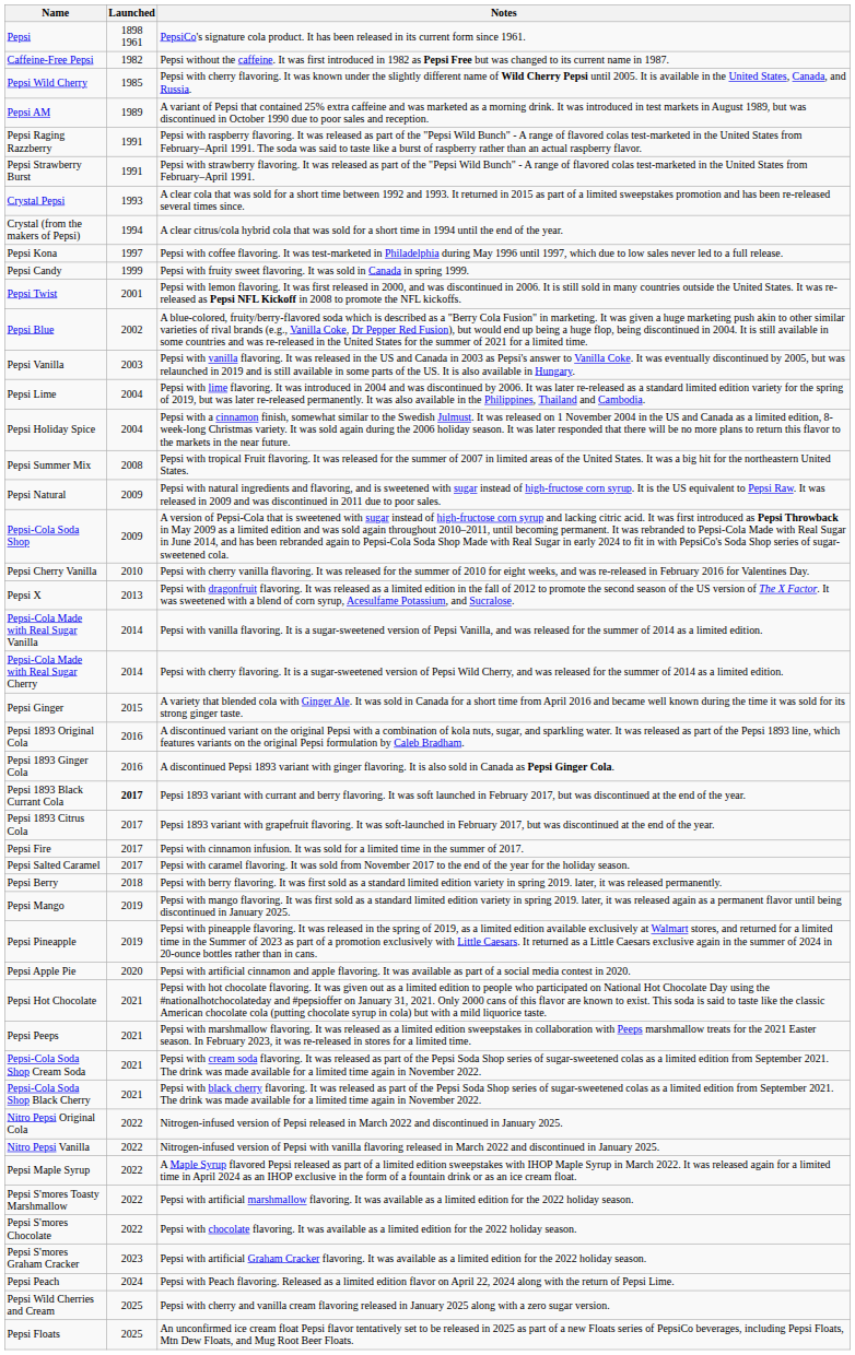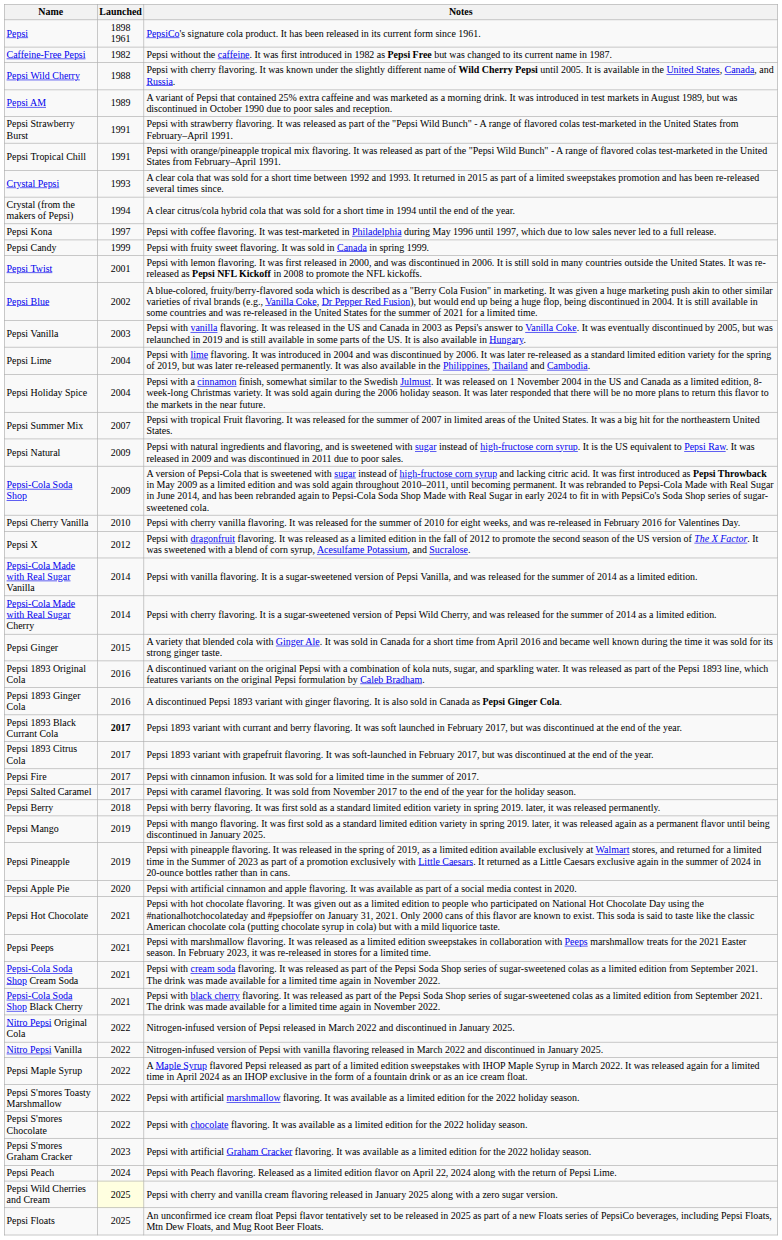 <table class="wikitable">
 <tr>
 <th width=12%>Name</th>
 <th>Launched</th>
 <th>Notes</th>
 </tr>
 <tr>
 <td><a href='#'>Pepsi</a></td>
 <td style="text-align:center;">1898<br>1961</td>
 <td><a href='#'>PepsiCo</a>'s signature cola product. It has been released in its current form since 1961.</td>
 </tr>
 <tr>
 <td><a href='#'>Caffeine-Free Pepsi</a></td>
 <td style="text-align:center;">1982</td>
 <td>Pepsi without the <a href='#'>caffeine</a>. It was first introduced in 1982 as <strong>Pepsi Free</strong> but was changed to its current name in 1987.</td>
 </tr>
 <tr>
 <td><a href='#'>Pepsi Wild Cherry</a></td>
-<td style="text-align:center;">1985</td>
+<td style="text-align:center;">1988</td>
 <td>Pepsi with cherry flavoring. It was known under the slightly different name of <strong>Wild Cherry Pepsi</strong> until 2005. It is available in the <a href='#'>United States</a>, <a href='#'>Canada</a>, and <a href='#'>Russia</a>.</td>
 </tr>
 <tr>
 <td><a href='#'>Pepsi AM</a></td>
 <td style="text-align:center;">1989</td>
 <td>A variant of Pepsi that contained 25% extra caffeine and was marketed as a morning drink. It was introduced in test markets in August 1989, but was discontinued in October 1990 due to poor sales and reception.</td>
 </tr>
 <tr>
-<td>Pepsi Raging Razzberry</td>
-<td style="text-align:center;">1991</td>
-<td>Pepsi with raspberry flavoring. It was released as part of the "Pepsi Wild Bunch" - A range of flavored colas test-marketed in the United States from February–April 1991. The soda was said to taste like a burst of raspberry rather than an actual raspberry flavor.</td>
-</tr>
-<tr>
 <td>Pepsi Strawberry Burst</td>
 <td style="text-align:center;">1991</td>
 <td>Pepsi with strawberry flavoring. It was released as part of the "Pepsi Wild Bunch" - A range of flavored colas test-marketed in the United States from February–April 1991.</td>
+</tr>
+<tr>
+<td>Pepsi Tropical Chill</td>
+<td style="text-align:center;">1991</td>
+<td>Pepsi with orange/pineapple tropical mix flavoring. It was released as part of the "Pepsi Wild Bunch" - A range of flavored colas test-marketed in the United States from February–April 1991.</td>
 </tr>
 <tr>
 <td><a href='#'>Crystal Pepsi</a></td>
 <td style="text-align:center;">1993</td>
 <td>A clear cola that was sold for a short time between 1992 and 1993. It returned in 2015 as part of a limited sweepstakes promotion and has been re-released several times since.</td>
 </tr>
 <tr>
 <td>Crystal (from the makers of Pepsi)</td>
 <td style="text-align:center;">1994</td>
 <td>A clear citrus/cola hybrid cola that was sold for a short time in 1994 until the end of the year.</td>
 </tr>
 <tr>
 <td>Pepsi Kona</td>
 <td style="text-align:center;">1997</td>
 <td>Pepsi with coffee flavoring. It was test-marketed in <a href='#'>Philadelphia</a> during May 1996 until 1997, which due to low sales  never led to a full release.</td>
 </tr>
 <tr>
 <td>Pepsi Candy</td>
 <td style="text-align:center;">1999</td>
 <td>Pepsi with fruity sweet flavoring. It was sold in <a href='#'>Canada</a> in spring 1999.</td>
 </tr>
 <tr>
 <td><a href='#'>Pepsi Twist</a></td>
 <td style="text-align:center;">2001</td>
 <td>Pepsi with lemon flavoring. It was first released in 2000, and was discontinued in 2006. It is still sold in many countries outside the United States. It was re-released as <strong>Pepsi NFL Kickoff</strong> in 2008 to promote the NFL kickoffs.</td>
 </tr>
 <tr>
 <td><a href='#'>Pepsi Blue</a></td>
 <td style="text-align:center;">2002</td>
 <td>A blue-colored, fruity/berry-flavored soda which is described as a "Berry Cola Fusion" in marketing. It was given a huge marketing push akin to other similar varieties of rival brands (e.g., <a href='#'>Vanilla Coke</a>, <a href='#'>Dr Pepper Red Fusion</a>), but would end up being a huge flop, being discontinued in 2004. It is still available in some countries and was re-released in the United States for the summer of 2021 for a limited time.</td>
 </tr>
 <tr>
 <td>Pepsi Vanilla</td>
 <td style="text-align:center;">2003</td>
 <td>Pepsi with <a href='#'>vanilla</a> flavoring. It was released in the US and Canada in 2003 as Pepsi's answer to <a href='#'>Vanilla Coke</a>. It was eventually discontinued by 2005, but was relaunched in 2019 and is still available in some parts of the US. It is also available in <a href='#'>Hungary</a>.</td>
 </tr>
 <tr>
 <td>Pepsi Lime</td>
 <td style="text-align:center;">2004</td>
 <td>Pepsi with <a href='#'>lime</a> flavoring. It was introduced in 2004 and was discontinued by 2006. It was later re-released as a standard limited edition variety for the spring of 2019, but was later re-released permanently. It was also available in the <a href='#'>Philippines</a>, <a href='#'>Thailand</a> and <a href='#'>Cambodia</a>.</td>
 </tr>
 <tr>
 <td>Pepsi Holiday Spice</td>
 <td style="text-align:center;">2004</td>
 <td>Pepsi with a <a href='#'>cinnamon</a> finish, somewhat similar to the Swedish <a href='#'>Julmust</a>. It was released on 1 November 2004 in the US and Canada as a limited edition, 8-week-long Christmas variety. It was sold again during the 2006 holiday season. It was later responded that there will be no more plans to return this flavor to the markets in the near future.</td>
 </tr>
 <tr>
 <td>Pepsi Summer Mix</td>
-<td style="text-align:center;">2008</td>
+<td style="text-align:center;">2007</td>
 <td>Pepsi with tropical Fruit flavoring. It was released for the summer of 2007 in limited areas of the United States. It was a big hit for the northeastern United States.</td>
 </tr>
 <tr>
 <td>Pepsi Natural</td>
 <td style="text-align:center;">2009</td>
 <td>Pepsi with natural ingredients and flavoring, and is sweetened with <a href='#'>sugar</a> instead of <a href='#'>high-fructose corn syrup</a>. It is the US equivalent to <a href='#'>Pepsi Raw</a>. It was released in 2009 and was discontinued in 2011 due to poor sales.</td>
 </tr>
 <tr>
 <td><a href='#'>Pepsi-Cola Soda Shop</a></td>
 <td style="text-align:center;">2009</td>
 <td>A version of Pepsi-Cola that is sweetened with <a href='#'>sugar</a> instead of <a href='#'>high-fructose corn syrup</a> and lacking citric acid. It was first introduced as <strong>Pepsi Throwback</strong> in May 2009 as a limited edition and was sold again throughout 2010–2011, until becoming permanent. It was rebranded to Pepsi-Cola Made with Real Sugar in June 2014, and has been rebranded again to Pepsi-Cola Soda Shop Made with Real Sugar in early 2024 to fit in with PepsiCo's Soda Shop series of sugar-sweetened cola.</td>
 </tr>
 <tr>
 <td>Pepsi Cherry Vanilla</td>
 <td style="text-align:center;">2010</td>
 <td>Pepsi with cherry vanilla flavoring. It was released for the summer of 2010 for eight weeks, and was re-released in February 2016 for Valentines Day.</td>
 </tr>
 <tr>
 <td>Pepsi X</td>
-<td style="text-align:center;">2013</td>
+<td style="text-align:center;">2012</td>
 <td>Pepsi with <a href='#'>dragonfruit</a> flavoring. It was released as a limited edition in the fall of 2012 to promote the second season of the US version of <em><a href='#'>The X Factor</a></em>. It was sweetened with a blend of corn syrup, <a href='#'>Acesulfame Potassium</a>, and <a href='#'>Sucralose</a>.</td>
 </tr>
 <tr>
 <td><a href='#'>Pepsi-Cola Made with Real Sugar</a> Vanilla</td>
 <td style="text-align:center;">2014</td>
 <td>Pepsi with vanilla flavoring. It is a sugar-sweetened version of Pepsi Vanilla, and was released for the summer of 2014 as a limited edition.</td>
 </tr>
 <tr>
 <td><a href='#'>Pepsi-Cola Made with Real Sugar</a> Cherry</td>
 <td style="text-align:center;">2014</td>
 <td>Pepsi with cherry flavoring. It is a sugar-sweetened version of Pepsi Wild Cherry, and was released for the summer of 2014 as a limited edition.</td>
 </tr>
 <tr>
 <td>Pepsi Ginger</td>
 <td style="text-align:center;">2015</td>
 <td>A variety that blended cola with <a href='#'>Ginger Ale</a>. It was sold in Canada for a short time from April 2016 and became well known during the time it was sold for its strong ginger taste.</td>
 </tr>
 <tr>
 <td>Pepsi 1893 Original Cola</td>
 <td style="text-align:center;">2016</td>
 <td>A discontinued variant on the original Pepsi with a combination of kola nuts, sugar, and sparkling water. It was released as part of the Pepsi 1893 line, which features variants on the original Pepsi formulation by <a href='#'>Caleb Bradham</a>.</td>
 </tr>
 <tr>
 <td>Pepsi 1893 Ginger Cola</td>
 <td style="text-align:center;">2016</td>
 <td>A discontinued Pepsi 1893 variant with ginger flavoring. It is also sold in Canada as <strong>Pepsi Ginger Cola</strong>.</td>
 </tr>
 <tr>
 <td>Pepsi 1893 Black Currant  Cola</td>
 <td style="text-align:center;"><strong>2017</strong></td>
 <td>Pepsi 1893 variant with currant and berry flavoring. It was soft launched in February 2017, but was discontinued at the end of the year.</td>
 </tr>
 <tr>
 <td>Pepsi 1893 Citrus Cola</td>
 <td style="text-align:center;">2017</td>
 <td>Pepsi 1893 variant with grapefruit flavoring. It was soft-launched in February 2017, but was discontinued at the end of the year.</td>
 </tr>
 <tr>
 <td>Pepsi Fire</td>
 <td style="text-align:center;">2017</td>
 <td>Pepsi with cinnamon infusion. It was sold for a limited time in the summer of 2017.</td>
 </tr>
 <tr>
 <td>Pepsi Salted Caramel</td>
 <td style="text-align:center;">2017</td>
 <td>Pepsi with caramel flavoring. It was sold from November 2017 to the end of the year for the holiday season.</td>
 </tr>
 <tr>
 <td>Pepsi Berry</td>
 <td style="text-align:center;">2018</td>
 <td>Pepsi with berry flavoring. It was first sold as a standard limited edition variety in spring 2019. later, it was released permanently.</td>
 </tr>
 <tr>
 <td>Pepsi Mango</td>
 <td style="text-align:center;">2019</td>
 <td>Pepsi with mango flavoring. It was first sold as a standard limited edition variety in spring 2019. later, it was released again as a permanent flavor until being discontinued in January 2025.</td>
 </tr>
 <tr>
 <td>Pepsi Pineapple</td>
 <td style="text-align:center;">2019</td>
 <td>Pepsi with pineapple flavoring. It was released in the spring of 2019, as a limited edition available exclusively at <a href='#'>Walmart</a> stores, and returned for a limited time in the Summer of 2023 as part of a promotion exclusively with <a href='#'>Little Caesars</a>. It returned as a Little Caesars exclusive again in the summer of 2024 in 20-ounce bottles rather than in cans.</td>
 </tr>
 <tr>
 <td>Pepsi Apple Pie</td>
 <td style="text-align:center;">2020</td>
 <td>Pepsi with artificial cinnamon and apple flavoring. It was available as part of a social media contest in 2020.</td>
 </tr>
 <tr>
 <td>Pepsi Hot Chocolate</td>
 <td style="text-align:center;">2021</td>
 <td>Pepsi with hot chocolate  flavoring. It was given out as a limited edition to people who participated on National Hot Chocolate Day using the #nationalhotchocolateday and #pepsioffer on January 31, 2021. Only 2000 cans of this flavor are known to exist. This soda is said to taste like the classic American chocolate cola (putting chocolate syrup in cola) but with a mild liquorice taste.</td>
 </tr>
 <tr>
 <td>Pepsi Peeps</td>
 <td style="text-align:center;">2021</td>
 <td>Pepsi with marshmallow flavoring. It was released as a limited edition sweepstakes in collaboration with <a href='#'>Peeps</a> marshmallow treats for the 2021 Easter season. In February 2023, it was re-released in stores for a limited time.</td>
 </tr>
 <tr>
 <td><a href='#'>Pepsi-Cola Soda Shop</a> Cream Soda</td>
 <td style="text-align:center;">2021</td>
 <td>Pepsi with <a href='#'>cream soda</a> flavoring. It was released as part of the Pepsi Soda Shop series of sugar-sweetened colas as a limited edition from September 2021. The drink was made available for a limited time again in November 2022.</td>
 </tr>
 <tr>
 <td><a href='#'>Pepsi-Cola Soda Shop</a> Black Cherry</td>
 <td style="text-align:center;">2021</td>
 <td>Pepsi with <a href='#'>black cherry</a> flavoring. It was released as part of the Pepsi Soda Shop series of sugar-sweetened colas as a limited edition from September 2021. The drink was made available for a limited time again in November 2022.</td>
 </tr>
 <tr>
 <td><a href='#'>Nitro Pepsi</a> Original Cola</td>
 <td style="text-align:center;">2022</td>
 <td>Nitrogen-infused version of Pepsi released in March 2022 and discontinued in January 2025.</td>
 </tr>
 <tr>
 <td><a href='#'>Nitro Pepsi</a> Vanilla</td>
 <td style="text-align:center;">2022</td>
 <td>Nitrogen-infused version of Pepsi with vanilla flavoring released in March 2022 and discontinued in January 2025.</td>
 </tr>
 <tr>
 <td>Pepsi Maple Syrup</td>
 <td style="text-align:center;">2022</td>
 <td>A <a href='#'>Maple Syrup</a> flavored Pepsi released as part of a limited edition sweepstakes with IHOP Maple Syrup in March 2022. It was released again for a limited time in April 2024 as an IHOP exclusive in the form of a fountain drink or as an ice cream float.</td>
 </tr>
 <tr>
 <td>Pepsi S'mores Toasty Marshmallow</td>
 <td style="text-align:center;">2022</td>
 <td>Pepsi with artificial <a href='#'>marshmallow</a> flavoring. It was available as a limited edition for the 2022 holiday season.</td>
 </tr>
 <tr>
 <td>Pepsi S'mores Chocolate</td>
 <td style="text-align:center;">2022</td>
 <td>Pepsi with <a href='#'>chocolate</a> flavoring. It was available as a limited edition for the 2022 holiday season.</td>
 </tr>
 <tr>
 <td>Pepsi S'mores Graham Cracker</td>
 <td style="text-align:center;">2023</td>
 <td>Pepsi with artificial <a href='#'>Graham Cracker</a> flavoring. It was available as a limited edition for the 2022 holiday season.</td>
 </tr>
 <tr>
 <td>Pepsi Peach</td>
 <td style="text-align:center;">2024</td>
 <td>Pepsi with Peach flavoring. Released as a limited edition flavor on April 22, 2024 along with the return of Pepsi Lime.</td>
 </tr>
 <tr>
 <td>Pepsi Wild Cherries and Cream</td>
-<td style="text-align:center;">2025</td>
+<td style="background: lightyellow; text-align:center;">2025</td>
 <td>Pepsi with cherry and vanilla cream flavoring released in January 2025 along with a zero sugar version.</td>
 </tr>
 <tr>
 <td>Pepsi Floats</td>
 <td style="text-align:center;">2025</td>
 <td>An unconfirmed ice cream float Pepsi flavor tentatively set to be released in 2025 as part of a new Floats series of PepsiCo beverages, including Pepsi Floats, Mtn Dew Floats, and Mug Root Beer Floats.</td>
 </tr>
 </table>
